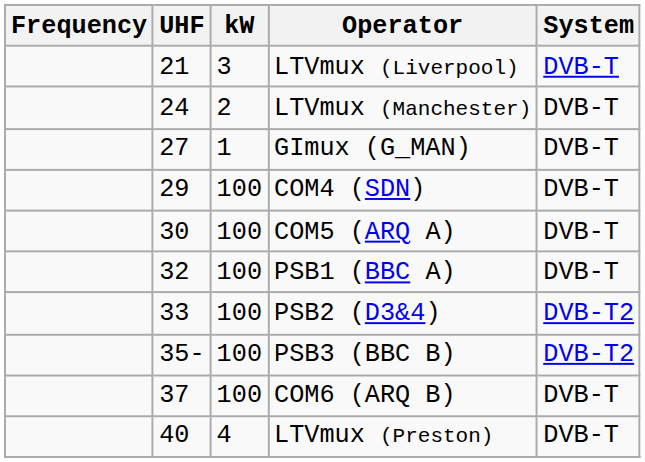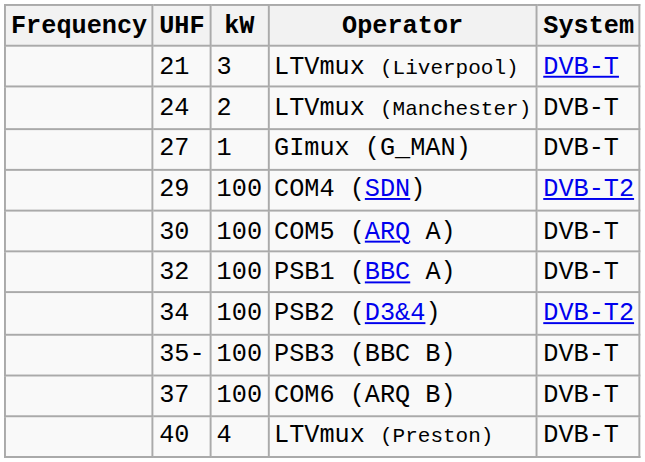 <table class="wikitable sortable">
 <tr>
 <th>Frequency</th>
 <th>UHF</th>
 <th>kW</th>
 <th>Operator</th>
 <th>System</th>
 </tr>
 <tr>
 <td></td>
 <td>21</td>
 <td>3</td>
 <td>LTVmux <small>(Liverpool)</small></td>
 <td><a href='#'>DVB-T</a></td>
 </tr>
 <tr>
 <td></td>
 <td>24</td>
 <td>2</td>
 <td>LTVmux <small>(Manchester)</small></td>
 <td>DVB-T</td>
 </tr>
 <tr>
 <td></td>
 <td>27</td>
 <td>1</td>
 <td>GImux (G_MAN)</td>
 <td>DVB-T</td>
 </tr>
 <tr>
 <td></td>
 <td>29</td>
 <td>100</td>
 <td>COM4 (<a href='#'>SDN</a>)</td>
-<td>DVB-T</td>
+<td><a href='#'>DVB-T2</a></td>
 </tr>
 <tr>
 <td></td>
 <td>30</td>
 <td>100</td>
 <td>COM5 (<a href='#'>ARQ</a> A)</td>
 <td>DVB-T</td>
 </tr>
 <tr>
 <td></td>
 <td>32</td>
 <td>100</td>
 <td>PSB1 (<a href='#'>BBC</a> A)</td>
 <td>DVB-T</td>
 </tr>
 <tr>
 <td></td>
-<td>33</td>
+<td>34</td>
 <td>100</td>
 <td>PSB2 (<a href='#'>D3&4</a>)</td>
 <td><a href='#'>DVB-T2</a></td>
 </tr>
 <tr>
 <td></td>
 <td>35-</td>
 <td>100</td>
 <td>PSB3 (BBC B)</td>
-<td><a href='#'>DVB-T2</a></td>
+<td>DVB-T</td>
 </tr>
 <tr>
 <td></td>
 <td>37</td>
 <td>100</td>
 <td>COM6 (ARQ B)</td>
 <td>DVB-T</td>
 </tr>
 <tr>
 <td></td>
 <td>40</td>
 <td>4</td>
 <td>LTVmux <small>(Preston)</small></td>
 <td>DVB-T</td>
 </tr>
 <tr>
 </tr>
 </table>
